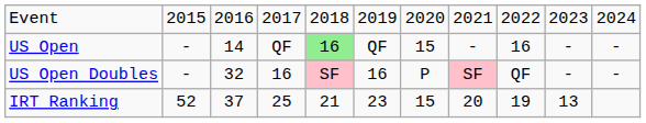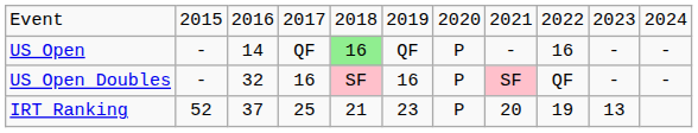 <table class="wikitable" style="font-size:90%;" align=center>
 <tr>
 <td>Event</td>
 <td>2015</td>
 <td>2016</td>
 <td>2017</td>
 <td>2018</td>
 <td>2019</td>
 <td>2020</td>
 <td>2021</td>
 <td>2022</td>
 <td>2023</td>
 <td>2024</td>
 </tr>
 <tr>
 <td align="left"><a href='#'>US Open</a></td>
 <td align=center>-</td>
 <td align=center>14</td>
 <td align=center>QF</td>
 <td align=center style="background: lightgreen;">16</td>
 <td align=center>QF</td>
-<td align=center>15</td>
+<td align=center>P</td>
 <td align=center>-</td>
 <td align=center>16</td>
 <td align=center>-</td>
 <td align=center>-</td>
 </tr>
 <tr>
 <td align="left"><a href='#'>US Open Doubles</a></td>
 <td align=center>-</td>
 <td align=center>32</td>
 <td align=center>16</td>
 <td align=center bgcolor=pink>SF</td>
 <td align=center>16</td>
 <td align=center>P</td>
 <td align=center bgcolor=pink>SF</td>
 <td align=center>QF</td>
 <td align=center>-</td>
 <td align=center>-</td>
 </tr>
 <tr>
 <td align="left"><a href='#'>IRT Ranking</a></td>
 <td align=center>52</td>
 <td align=center>37</td>
 <td align=center>25</td>
 <td align=center>21</td>
 <td align=center>23</td>
-<td align=center>15</td>
+<td align=center>P</td>
 <td align=center>20</td>
 <td align=center>19</td>
 <td align=center>13</td>
 <td align=center></td>
 </tr>
 </table>
